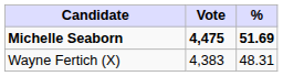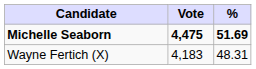 <table class="wikitable">
 <tr>
 <th style="background:#ddf; width:200px;">Candidate</th>
 <th style="background:#ddf; width:50px;">Vote</th>
 <th style="background:#ddf; width:30px;">%</th>
 </tr>
 <tr>
 <td><strong>Michelle Seaborn</strong></td>
 <td><strong>4,475</strong></td>
 <td><strong>51.69</strong></td>
 </tr>
 <tr>
 <td>Wayne Fertich (X)</td>
-<td>4,383</td>
+<td>4,183</td>
 <td>48.31</td>
 </tr>
 </table>
